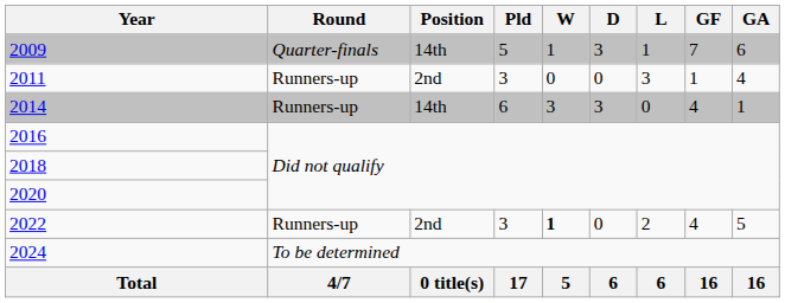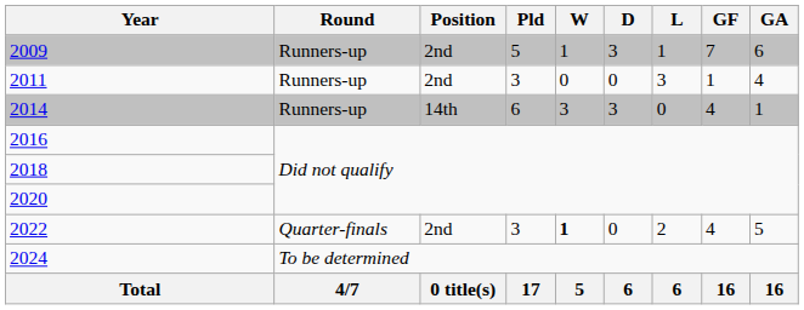 <table class="wikitable">
 <tr>
 <th width="221">Year</th>
 <th width="116">Round</th>
 <th width="66">Position</th>
 <th width="34">Pld</th>
 <th width="34">W</th>
 <th width="34">D</th>
 <th width="34">L</th>
 <th width="34">GF</th>
 <th width="34">GA</th>
 </tr>
 <tr bgcolor="silver">
 <td> <a href='#'>2009</a></td>
-<td><em>Quarter-finals</em></td>
-<td>14th</td>
+<td>Runners-up</td>
+<td>2nd</td>
 <td>5</td>
 <td>1</td>
 <td>3</td>
 <td>1</td>
 <td>7</td>
 <td>6</td>
 </tr>
 <tr bgcolor="#f9f9f9">
 <td> <a href='#'>2011</a></td>
 <td>Runners-up</td>
 <td>2nd</td>
 <td>3</td>
 <td>0</td>
 <td>0</td>
 <td>3</td>
 <td>1</td>
 <td>4</td>
 </tr>
 <tr bgcolor="silver">
 <td> <a href='#'>2014</a></td>
 <td>Runners-up</td>
 <td>14th</td>
 <td>6</td>
 <td>3</td>
 <td>3</td>
 <td>0</td>
 <td>4</td>
 <td>1</td>
 </tr>
 <tr bgcolor="#f9f9f9">
 <td> <a href='#'>2016</a></td>
 <td colspan="8" rowspan="3"><em>Did not qualify</em></td>
 </tr>
 <tr bgcolor="#f9f9f9">
 <td> <a href='#'>2018</a></td>
 </tr>
 <tr>
 <td> <a href='#'>2020</a></td>
 </tr>
 <tr>
 <td> <a href='#'>2022</a></td>
-<td>Runners-up</td>
+<td><em>Quarter-finals</em></td>
 <td>2nd</td>
 <td>3</td>
 <td><strong>1</strong></td>
 <td>0</td>
 <td>2</td>
 <td>4</td>
 <td>5</td>
 </tr>
 <tr>
 <td> <a href='#'>2024</a></td>
 <td colspan="8"><em>To be determined</em></td>
 </tr>
 <tr class="sortbottom" bgcolor="#f9f9f9">
 <th>Total</th>
 <th>4/7</th>
 <th>0 title(s)</th>
 <th>17</th>
 <th>5</th>
 <th>6</th>
 <th>6</th>
 <th>16</th>
 <th>16</th>
 </tr>
 </table>
